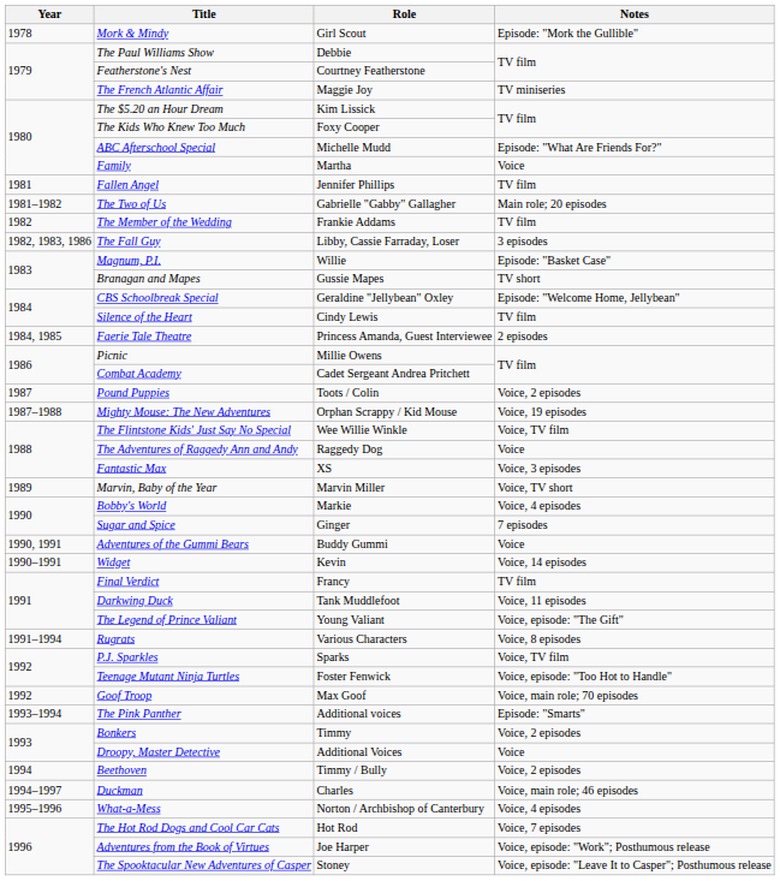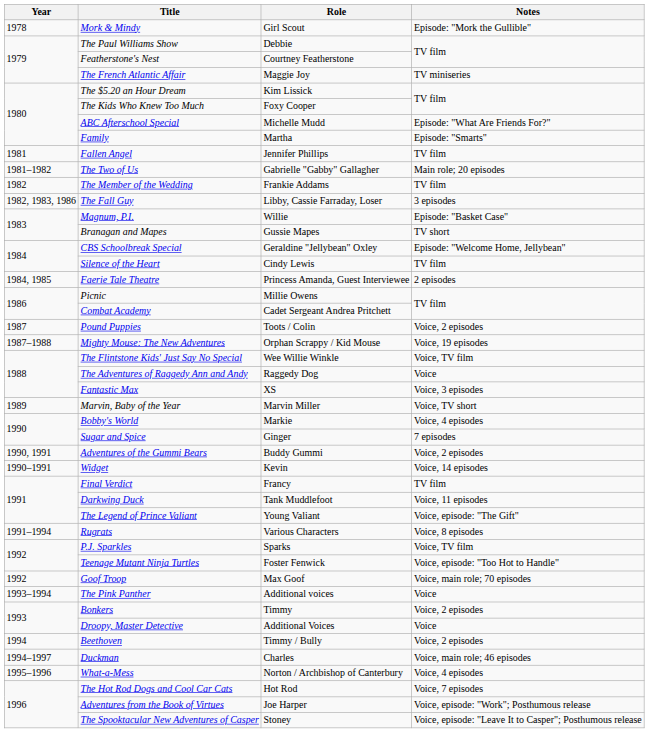 <table class="wikitable sortable">
 <tr>
 <th>Year</th>
 <th>Title</th>
 <th>Role</th>
 <th class="unsortable">Notes</th>
 </tr>
 <tr>
 <td>1978</td>
 <td><em><a href='#'>Mork & Mindy</a></em></td>
 <td>Girl Scout</td>
 <td>Episode: "Mork the Gullible"</td>
 </tr>
 <tr>
 <td rowspan="3">1979</td>
 <td><em>The Paul Williams Show</em></td>
 <td>Debbie</td>
 <td rowspan="2">TV film</td>
 </tr>
 <tr>
 <td><em>Featherstone's Nest</em></td>
 <td>Courtney Featherstone</td>
 </tr>
 <tr>
 <td><em><a href='#'>The French Atlantic Affair</a></em></td>
 <td>Maggie Joy</td>
 <td>TV miniseries</td>
 </tr>
 <tr>
 <td rowspan="4">1980</td>
 <td><em>The $5.20 an Hour Dream</em></td>
 <td>Kim Lissick</td>
 <td rowspan="2">TV film</td>
 </tr>
 <tr>
 <td><em>The Kids Who Knew Too Much</em></td>
 <td>Foxy Cooper</td>
 </tr>
 <tr>
 <td><em><a href='#'>ABC Afterschool Special</a></em></td>
 <td>Michelle Mudd</td>
 <td>Episode: "What Are Friends For?"</td>
 </tr>
 <tr>
 <td><em><a href='#'>Family</a></em></td>
 <td>Martha</td>
-<td>Voice</td>
+<td>Episode: "Smarts"</td>
 </tr>
 <tr>
 <td>1981</td>
 <td><em><a href='#'>Fallen Angel</a></em></td>
 <td>Jennifer Phillips</td>
 <td>TV film</td>
 </tr>
 <tr>
 <td>1981–1982</td>
 <td><em><a href='#'>The Two of Us</a></em></td>
 <td>Gabrielle "Gabby" Gallagher</td>
 <td>Main role; 20 episodes</td>
 </tr>
 <tr>
 <td>1982</td>
 <td><em><a href='#'>The Member of the Wedding</a></em></td>
 <td>Frankie Addams</td>
 <td>TV film</td>
 </tr>
 <tr>
 <td>1982, 1983, 1986</td>
 <td><em><a href='#'>The Fall Guy</a></em></td>
 <td>Libby, Cassie Farraday, Loser</td>
 <td>3 episodes</td>
 </tr>
 <tr>
 <td rowspan="2">1983</td>
 <td><em><a href='#'>Magnum, P.I.</a></em></td>
 <td>Willie</td>
 <td>Episode: "Basket Case"</td>
 </tr>
 <tr>
 <td><em>Branagan and Mapes</em></td>
 <td>Gussie Mapes</td>
 <td>TV short</td>
 </tr>
 <tr>
 <td rowspan="2">1984</td>
 <td><em><a href='#'>CBS Schoolbreak Special</a></em></td>
 <td>Geraldine "Jellybean" Oxley</td>
 <td>Episode: "Welcome Home, Jellybean"</td>
 </tr>
 <tr>
 <td><em><a href='#'>Silence of the Heart</a></em></td>
 <td>Cindy Lewis</td>
 <td>TV film</td>
 </tr>
 <tr>
 <td>1984, 1985</td>
 <td><em><a href='#'>Faerie Tale Theatre</a></em></td>
 <td>Princess Amanda, Guest Interviewee</td>
 <td>2 episodes</td>
 </tr>
 <tr>
 <td rowspan="2">1986</td>
 <td><em>Picnic</em></td>
 <td>Millie Owens</td>
 <td rowspan="2">TV film</td>
 </tr>
 <tr>
 <td><em><a href='#'>Combat Academy</a></em></td>
 <td>Cadet Sergeant Andrea Pritchett</td>
 </tr>
 <tr>
 <td>1987</td>
 <td><em><a href='#'>Pound Puppies</a></em></td>
 <td>Toots / Colin</td>
 <td>Voice, 2 episodes</td>
 </tr>
 <tr>
 <td>1987–1988</td>
 <td><em><a href='#'>Mighty Mouse: The New Adventures</a></em></td>
 <td>Orphan Scrappy / Kid Mouse</td>
 <td>Voice, 19 episodes</td>
 </tr>
 <tr>
 <td rowspan="3">1988</td>
 <td><em><a href='#'>The Flintstone Kids' Just Say No Special</a></em></td>
 <td>Wee Willie Winkle</td>
 <td>Voice, TV film</td>
 </tr>
 <tr>
 <td><em><a href='#'>The Adventures of Raggedy Ann and Andy</a></em></td>
 <td>Raggedy Dog</td>
 <td>Voice</td>
 </tr>
 <tr>
 <td><em><a href='#'>Fantastic Max</a></em></td>
 <td>XS</td>
 <td>Voice, 3 episodes</td>
 </tr>
 <tr>
 <td>1989</td>
 <td><em>Marvin, Baby of the Year</em></td>
 <td>Marvin Miller</td>
 <td>Voice, TV short</td>
 </tr>
 <tr>
 <td rowspan="2">1990</td>
 <td><em><a href='#'>Bobby's World</a></em></td>
 <td>Markie</td>
 <td>Voice, 4 episodes</td>
 </tr>
 <tr>
 <td><em><a href='#'>Sugar and Spice</a></em></td>
 <td>Ginger</td>
 <td>7 episodes</td>
 </tr>
 <tr>
 <td>1990, 1991</td>
 <td><em><a href='#'>Adventures of the Gummi Bears</a></em></td>
 <td>Buddy Gummi</td>
-<td>Voice</td>
+<td>Voice, 2 episodes</td>
 </tr>
 <tr>
 <td>1990–1991</td>
 <td><em><a href='#'>Widget</a></em></td>
 <td>Kevin</td>
 <td>Voice, 14 episodes</td>
 </tr>
 <tr>
 <td rowspan="3">1991</td>
 <td><em><a href='#'>Final Verdict</a></em></td>
 <td>Francy</td>
 <td>TV film</td>
 </tr>
 <tr>
 <td><em><a href='#'>Darkwing Duck</a></em></td>
 <td>Tank Muddlefoot</td>
 <td>Voice, 11 episodes</td>
 </tr>
 <tr>
 <td><em><a href='#'>The Legend of Prince Valiant</a></em></td>
 <td>Young Valiant</td>
 <td>Voice, episode: "The Gift"</td>
 </tr>
 <tr>
 <td>1991–1994</td>
 <td><em><a href='#'>Rugrats</a></em></td>
 <td>Various Characters</td>
 <td>Voice, 8 episodes</td>
 </tr>
 <tr>
 <td rowspan="2">1992</td>
 <td><em><a href='#'>P.J. Sparkles</a></em></td>
 <td>Sparks</td>
 <td>Voice, TV film</td>
 </tr>
 <tr>
 <td><em><a href='#'>Teenage Mutant Ninja Turtles</a></em></td>
 <td>Foster Fenwick</td>
 <td>Voice, episode: "Too Hot to Handle"</td>
 </tr>
 <tr>
 <td>1992</td>
 <td><em><a href='#'>Goof Troop</a></em></td>
 <td>Max Goof</td>
 <td>Voice, main role; 70 episodes</td>
 </tr>
 <tr>
 <td>1993–1994</td>
 <td><a href='#'><em>The Pink Panther</em></a></td>
 <td>Additional voices</td>
-<td>Episode: "Smarts"</td>
+<td>Voice</td>
 </tr>
 <tr>
 <td rowspan="2">1993</td>
 <td><em><a href='#'>Bonkers</a></em></td>
 <td>Timmy</td>
 <td>Voice, 2 episodes</td>
 </tr>
 <tr>
 <td><em><a href='#'>Droopy, Master Detective</a></em></td>
 <td>Additional Voices</td>
 <td>Voice</td>
 </tr>
 <tr>
 <td>1994</td>
 <td><em><a href='#'>Beethoven</a></em></td>
 <td>Timmy / Bully</td>
 <td>Voice, 2 episodes</td>
 </tr>
 <tr>
 <td>1994–1997</td>
 <td><em><a href='#'>Duckman</a></em></td>
 <td>Charles</td>
 <td>Voice, main role; 46 episodes</td>
 </tr>
 <tr>
 <td>1995–1996</td>
 <td><em><a href='#'>What-a-Mess</a></em></td>
 <td>Norton / Archbishop of Canterbury</td>
 <td>Voice, 4 episodes</td>
 </tr>
 <tr>
 <td rowspan="3">1996</td>
 <td><em><a href='#'>The Hot Rod Dogs and Cool Car Cats</a></em></td>
 <td>Hot Rod</td>
 <td>Voice, 7 episodes</td>
 </tr>
 <tr>
 <td><em><a href='#'>Adventures from the Book of Virtues</a></em></td>
 <td>Joe Harper</td>
 <td>Voice, episode: "Work"; Posthumous release</td>
 </tr>
 <tr>
 <td><em><a href='#'>The Spooktacular New Adventures of Casper</a></em></td>
 <td>Stoney</td>
 <td>Voice, episode: "Leave It to Casper"; Posthumous release</td>
 </tr>
 </table>
